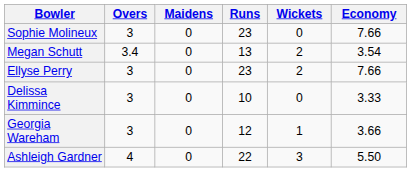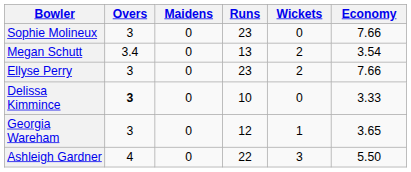 <table border="1" cellpadding="1" cellspacing="0" style="border: gray solid 1px; border-collapse: collapse; text-align: center; width: 60%;" class="wikitable">
 <tr>
 <th scope="col" width="25%"><a href='#'>Bowler</a></th>
 <th scope="col"><a href='#'>Overs</a></th>
 <th scope="col"><a href='#'>Maidens</a></th>
 <th scope="col"><a href='#'>Runs</a></th>
 <th scope="col"><a href='#'>Wickets</a></th>
 <th scope="col"><a href='#'>Economy</a></th>
 </tr>
 <tr>
 <th scope="row" style="font-weight: normal; text-align: left;"><a href='#'>Sophie Molineux</a></th>
 <td>3</td>
 <td>0</td>
 <td>23</td>
 <td>0</td>
 <td>7.66</td>
 </tr>
 <tr>
 <th scope="row" style="font-weight: normal; text-align: left;"><a href='#'>Megan Schutt</a></th>
 <td>3.4</td>
 <td>0</td>
 <td>13</td>
 <td>2</td>
 <td>3.54</td>
 </tr>
 <tr>
 <th scope="row" style="font-weight: normal; text-align: left;"><a href='#'>Ellyse Perry</a></th>
 <td>3</td>
 <td>0</td>
 <td>23</td>
 <td>2</td>
 <td>7.66</td>
 </tr>
 <tr>
 <th scope="row" style="font-weight: normal; text-align: left;"><a href='#'>Delissa Kimmince</a></th>
-<td>3</td>
+<td><strong>3</strong></td>
 <td>0</td>
 <td>10</td>
 <td>0</td>
 <td>3.33</td>
 </tr>
 <tr>
 <th scope="row" style="font-weight: normal; text-align: left;"><a href='#'>Georgia Wareham</a></th>
 <td>3</td>
 <td>0</td>
 <td>12</td>
 <td>1</td>
-<td>3.66</td>
+<td>3.65</td>
 </tr>
 <tr>
 <th scope="row" style="font-weight: normal; text-align: left;"><a href='#'>Ashleigh Gardner</a></th>
 <td>4</td>
 <td>0</td>
 <td>22</td>
 <td>3</td>
 <td>5.50</td>
 </tr>
 </table>
